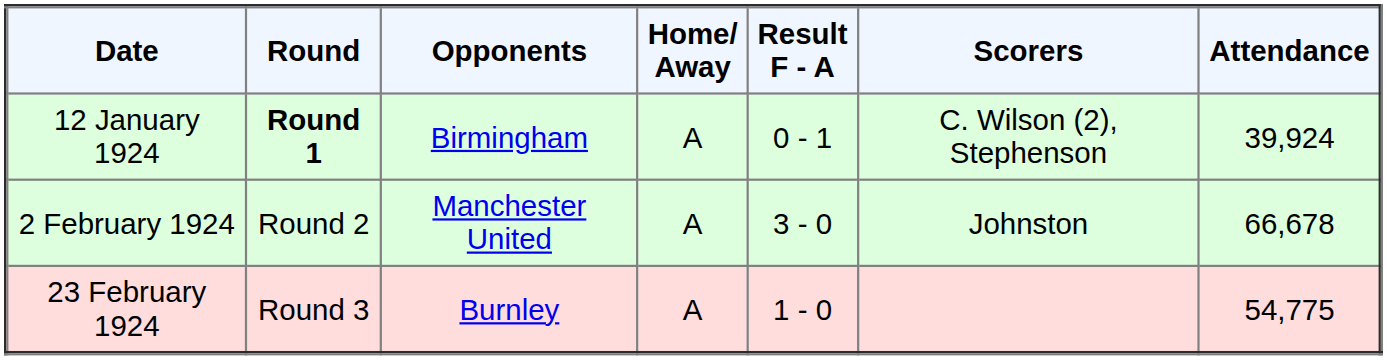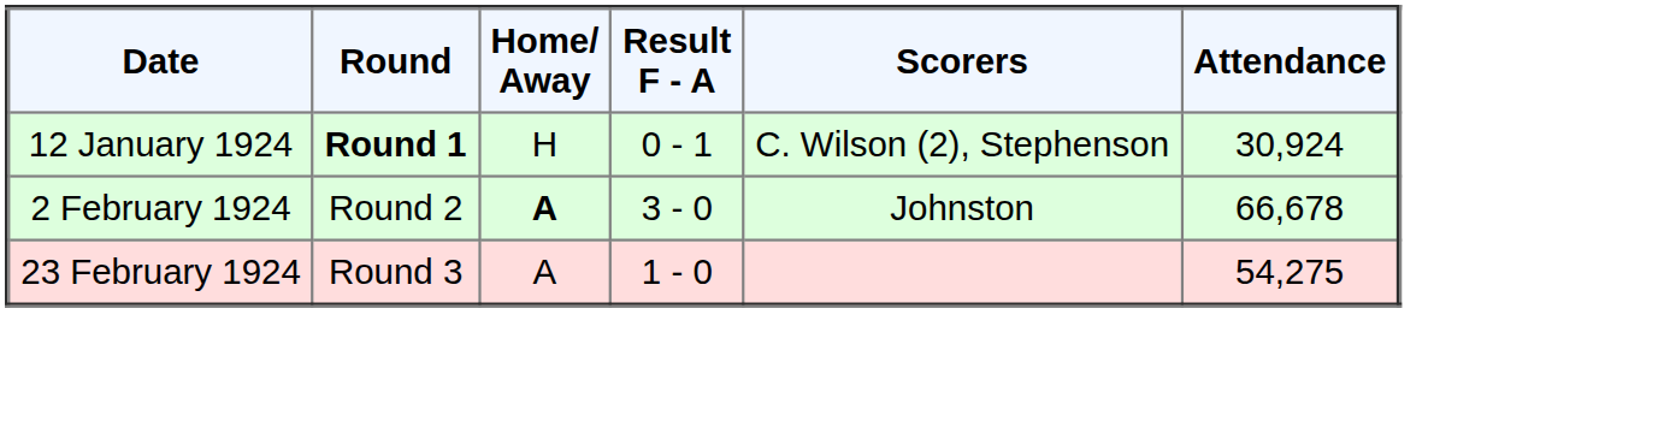 <table border="2" cellpadding="4" style="border-collapse:collapse; text-align:center; font-size:smaller;">
 <tr style="background:#f0f6ff;">
 <th><strong>Date</strong></th>
 <th><strong>Round</strong></th>
-<th><strong>Opponents</strong></th>
 <th><strong>Home/<br>Away</strong></th>
 <th><strong>Result<br>F - A</strong></th>
 <th><strong>Scorers</strong></th>
 <th><strong>Attendance</strong></th>
 </tr>
 <tr bgcolor="#ddffdd">
 <td>12 January 1924</td>
 <td><strong>Round 1</strong></td>
-<td><a href='#'>Birmingham</a></td>
-<td>A</td>
+<td>H</td>
 <td>0 - 1</td>
 <td>C. Wilson (2), Stephenson</td>
-<td>39,924</td>
+<td>30,924</td>
 </tr>
 <tr bgcolor="#ddffdd">
 <td>2 February 1924</td>
 <td>Round 2</td>
-<td><a href='#'>Manchester United</a></td>
-<td>A</td>
+<td><strong>A</strong></td>
 <td>3 - 0</td>
 <td>Johnston</td>
 <td>66,678</td>
 </tr>
 <tr bgcolor="#ffdddd">
 <td>23 February 1924</td>
 <td>Round 3</td>
-<td><a href='#'>Burnley</a></td>
 <td>A</td>
 <td>1 - 0</td>
 <td></td>
-<td>54,775</td>
+<td>54,275</td>
 </tr>
 </table>
